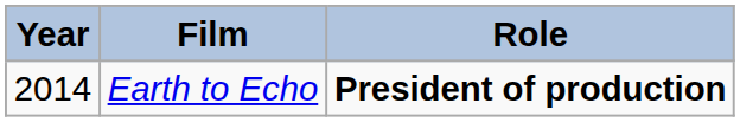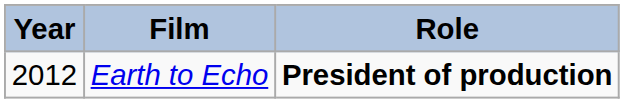 <table class="wikitable" style="font-size:95%;">
 <tr>
 <th style="background:#B0C4DE;">Year</th>
 <th style="background:#B0C4DE;">Film</th>
 <th style="background:#B0C4DE;">Role</th>
 </tr>
 <tr>
-<td>2014</td>
+<td>2012</td>
 <td><em><a href='#'>Earth to Echo</a></em></td>
 <td><strong>President of production</strong></td>
 </tr>
 </table>
